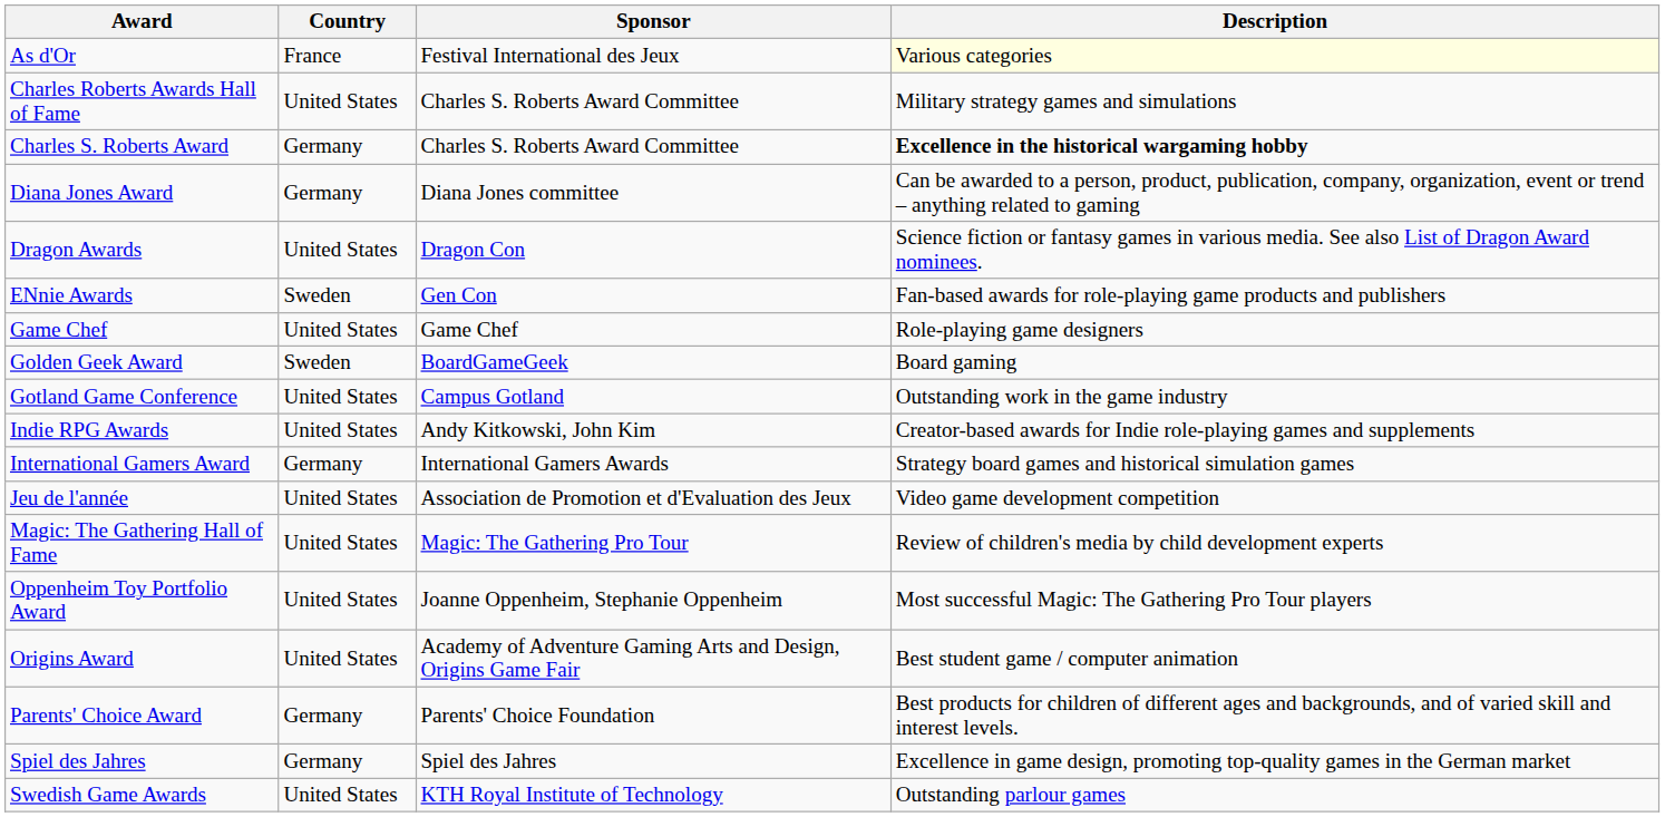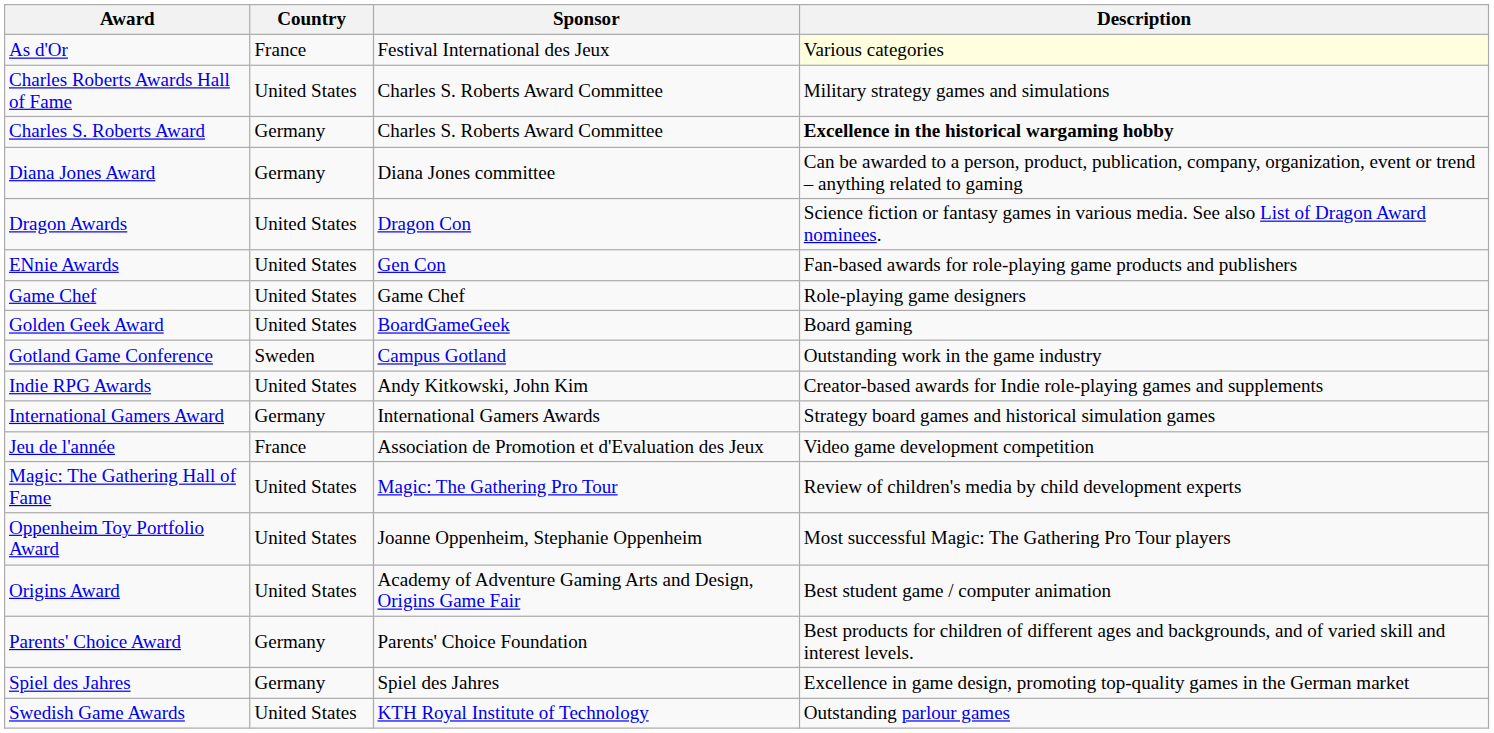 <table class="wikitable sortable">
 <tr>
 <th>Award</th>
 <th style="width:6em;">Country</th>
 <th>Sponsor</th>
 <th>Description</th>
 </tr>
 <tr>
 <td><a href='#'>As d'Or</a></td>
 <td>France</td>
 <td>Festival International des Jeux</td>
 <td style="background: lightyellow;">Various categories</td>
 </tr>
 <tr>
 <td><a href='#'>Charles Roberts Awards Hall of Fame</a></td>
 <td>United States</td>
 <td>Charles S. Roberts Award Committee</td>
 <td>Military strategy games and simulations</td>
 </tr>
 <tr>
 <td><a href='#'>Charles S. Roberts Award</a></td>
 <td>Germany</td>
 <td>Charles S. Roberts Award Committee</td>
 <td><strong>Excellence in the historical wargaming hobby</strong></td>
 </tr>
 <tr>
 <td><a href='#'>Diana Jones Award</a></td>
 <td>Germany</td>
 <td>Diana Jones committee</td>
 <td>Can be awarded to a person, product, publication, company, organization, event or trend – anything related to gaming</td>
 </tr>
 <tr>
 <td><a href='#'>Dragon Awards</a></td>
 <td>United States</td>
 <td><a href='#'>Dragon Con</a></td>
 <td>Science fiction or fantasy games in various media. See also <a href='#'>List of Dragon Award nominees</a>.</td>
 </tr>
 <tr>
 <td><a href='#'>ENnie Awards</a></td>
-<td>Sweden</td>
+<td>United States</td>
 <td><a href='#'>Gen Con</a></td>
 <td>Fan-based awards for role-playing game products and publishers</td>
 </tr>
 <tr>
 <td><a href='#'>Game Chef</a></td>
 <td>United States</td>
 <td>Game Chef</td>
 <td>Role-playing game designers</td>
 </tr>
 <tr>
 <td><a href='#'>Golden Geek Award</a></td>
-<td>Sweden</td>
+<td>United States</td>
 <td><a href='#'>BoardGameGeek</a></td>
 <td>Board gaming</td>
 </tr>
 <tr>
 <td><a href='#'>Gotland Game Conference</a></td>
-<td>United States</td>
+<td>Sweden</td>
 <td><a href='#'>Campus Gotland</a></td>
 <td>Outstanding work in the game industry</td>
 </tr>
 <tr>
 <td><a href='#'>Indie RPG Awards</a></td>
 <td>United States</td>
 <td>Andy Kitkowski, John Kim</td>
 <td>Creator-based awards for Indie role-playing games and supplements</td>
 </tr>
 <tr>
 <td><a href='#'>International Gamers Award</a></td>
 <td>Germany</td>
 <td>International Gamers Awards</td>
 <td>Strategy board games and historical simulation games</td>
 </tr>
 <tr>
 <td><a href='#'>Jeu de l'année</a></td>
-<td>United States</td>
+<td>France</td>
 <td>Association de Promotion et d'Evaluation des Jeux</td>
 <td>Video game development competition</td>
 </tr>
 <tr>
 <td><a href='#'>Magic: The Gathering Hall of Fame</a></td>
 <td>United States</td>
 <td><a href='#'>Magic: The Gathering Pro Tour</a></td>
 <td>Review of children's media by child development experts</td>
 </tr>
 <tr>
 <td><a href='#'>Oppenheim Toy Portfolio Award</a></td>
 <td>United States</td>
 <td>Joanne Oppenheim, Stephanie Oppenheim</td>
 <td>Most successful Magic: The Gathering Pro Tour players</td>
 </tr>
 <tr>
 <td><a href='#'>Origins Award</a></td>
 <td>United States</td>
 <td>Academy of Adventure Gaming Arts and Design, <a href='#'>Origins Game Fair</a></td>
 <td>Best student game / computer animation</td>
 </tr>
 <tr>
 <td><a href='#'>Parents' Choice Award</a></td>
 <td>Germany</td>
 <td>Parents' Choice Foundation</td>
 <td>Best products for children of different ages and backgrounds, and of varied skill and interest levels.</td>
 </tr>
 <tr>
 <td><a href='#'>Spiel des Jahres</a></td>
 <td>Germany</td>
 <td>Spiel des Jahres</td>
 <td>Excellence in game design, promoting top-quality games in the German market</td>
 </tr>
 <tr>
 <td><a href='#'>Swedish Game Awards</a></td>
 <td>United States</td>
 <td><a href='#'>KTH Royal Institute of Technology</a></td>
 <td>Outstanding <a href='#'>parlour games</a></td>
 </tr>
 </table>
